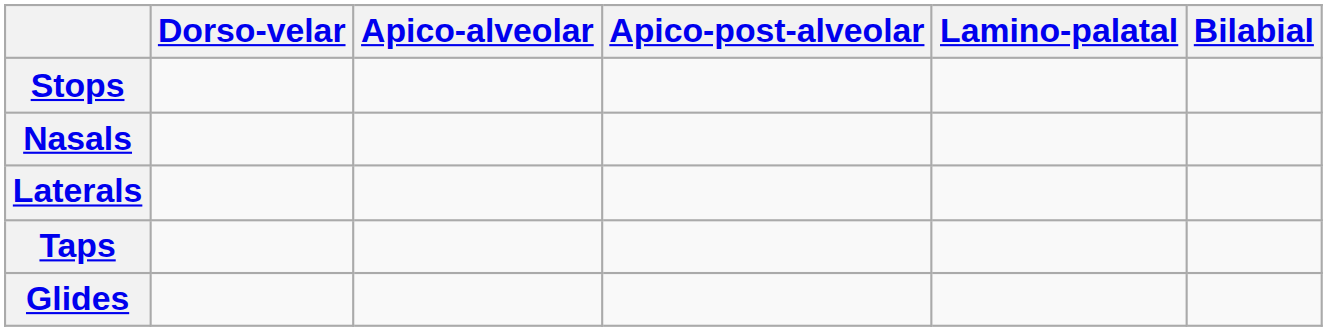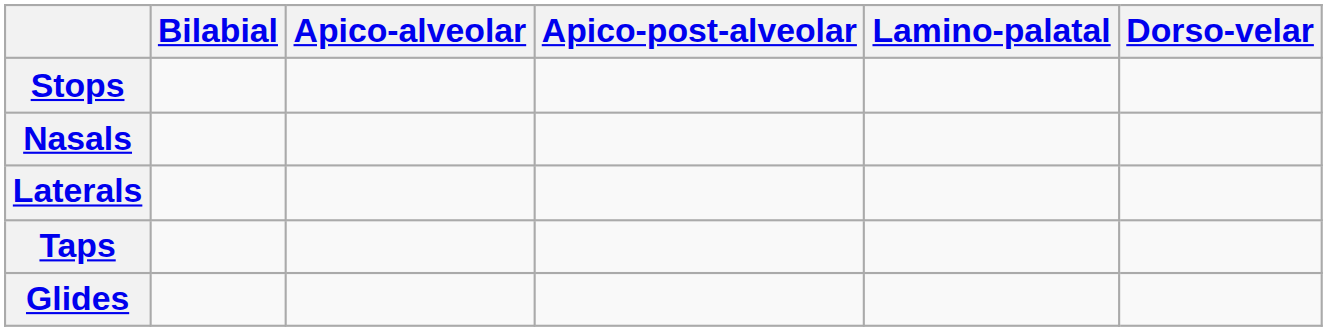 <table class="wikitable" style="text-align:center">
 <tr>
 <th></th>
-<th><a href='#'>Dorso-velar</a></th>
+<th><a href='#'>Bilabial</a></th>
 <th><a href='#'>Apico-alveolar</a></th>
 <th><a href='#'>Apico-post-alveolar</a></th>
 <th><a href='#'>Lamino-palatal</a></th>
-<th><a href='#'>Bilabial</a></th>
+<th><a href='#'>Dorso-velar</a></th>
 </tr>
 <tr>
 <th><a href='#'>Stops</a></th>
 <td> </td>
 <td> </td>
 <td> </td>
 <td> </td>
 <td> </td>
 </tr>
 <tr>
 <th><a href='#'>Nasals</a></th>
 <td> </td>
 <td> </td>
 <td> </td>
 <td> </td>
 <td> </td>
 </tr>
 <tr>
 <th><a href='#'>Laterals</a></th>
 <td></td>
 <td> </td>
 <td> </td>
 <td> </td>
 <td></td>
 </tr>
 <tr>
 <th><a href='#'>Taps</a></th>
 <td></td>
 <td> </td>
 <td></td>
 <td></td>
 <td></td>
 </tr>
 <tr>
 <th><a href='#'>Glides</a></th>
-<td></td>
+<td> </td>
 <td></td>
 <td> </td>
 <td> </td>
-<td> </td>
+<td></td>
 </tr>
 </table>
